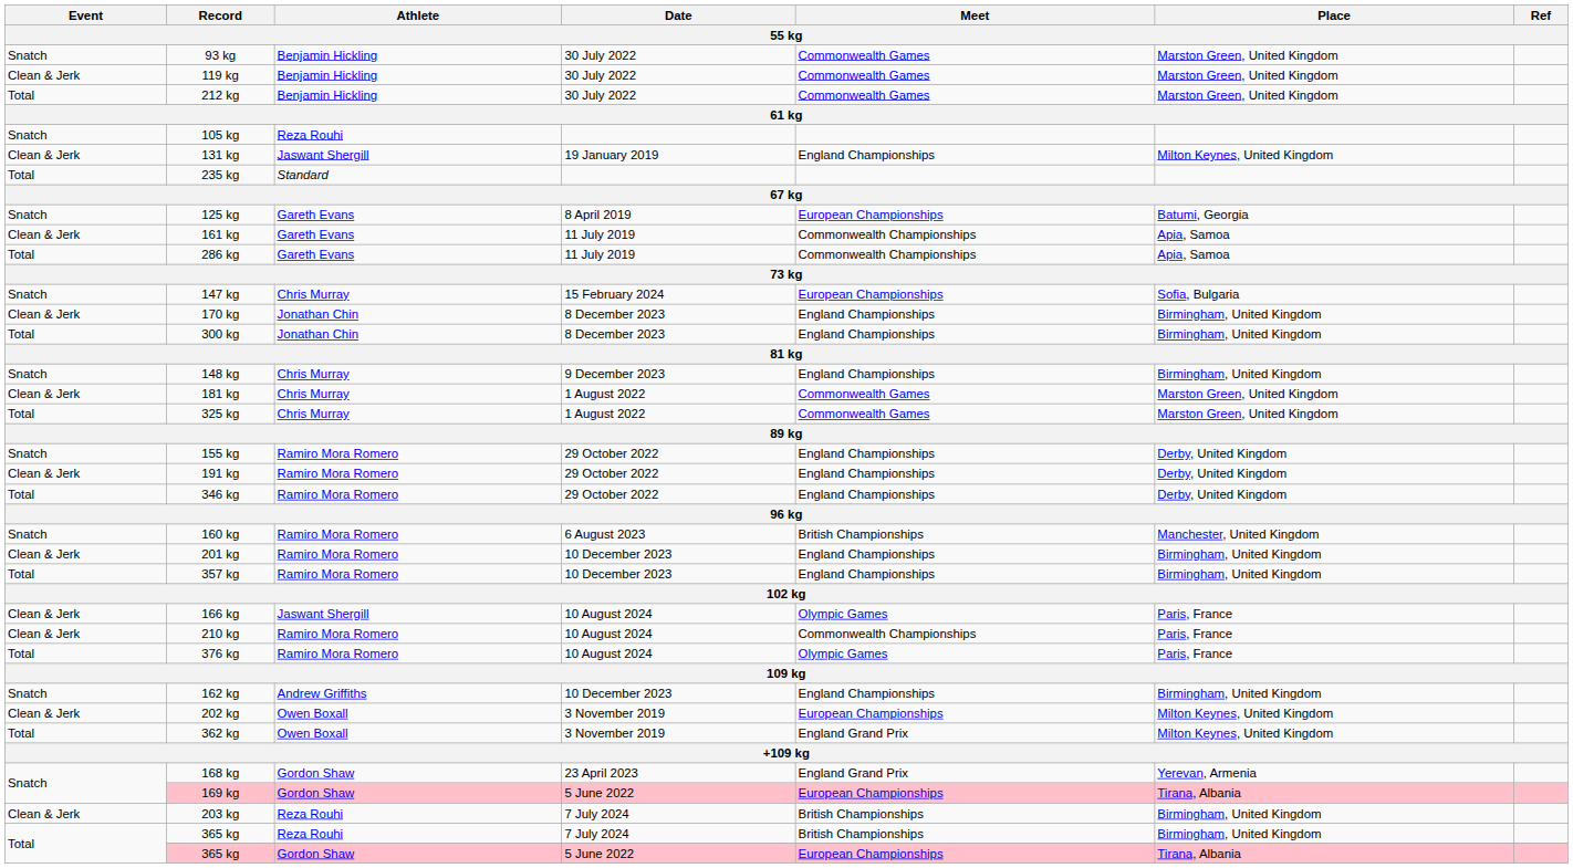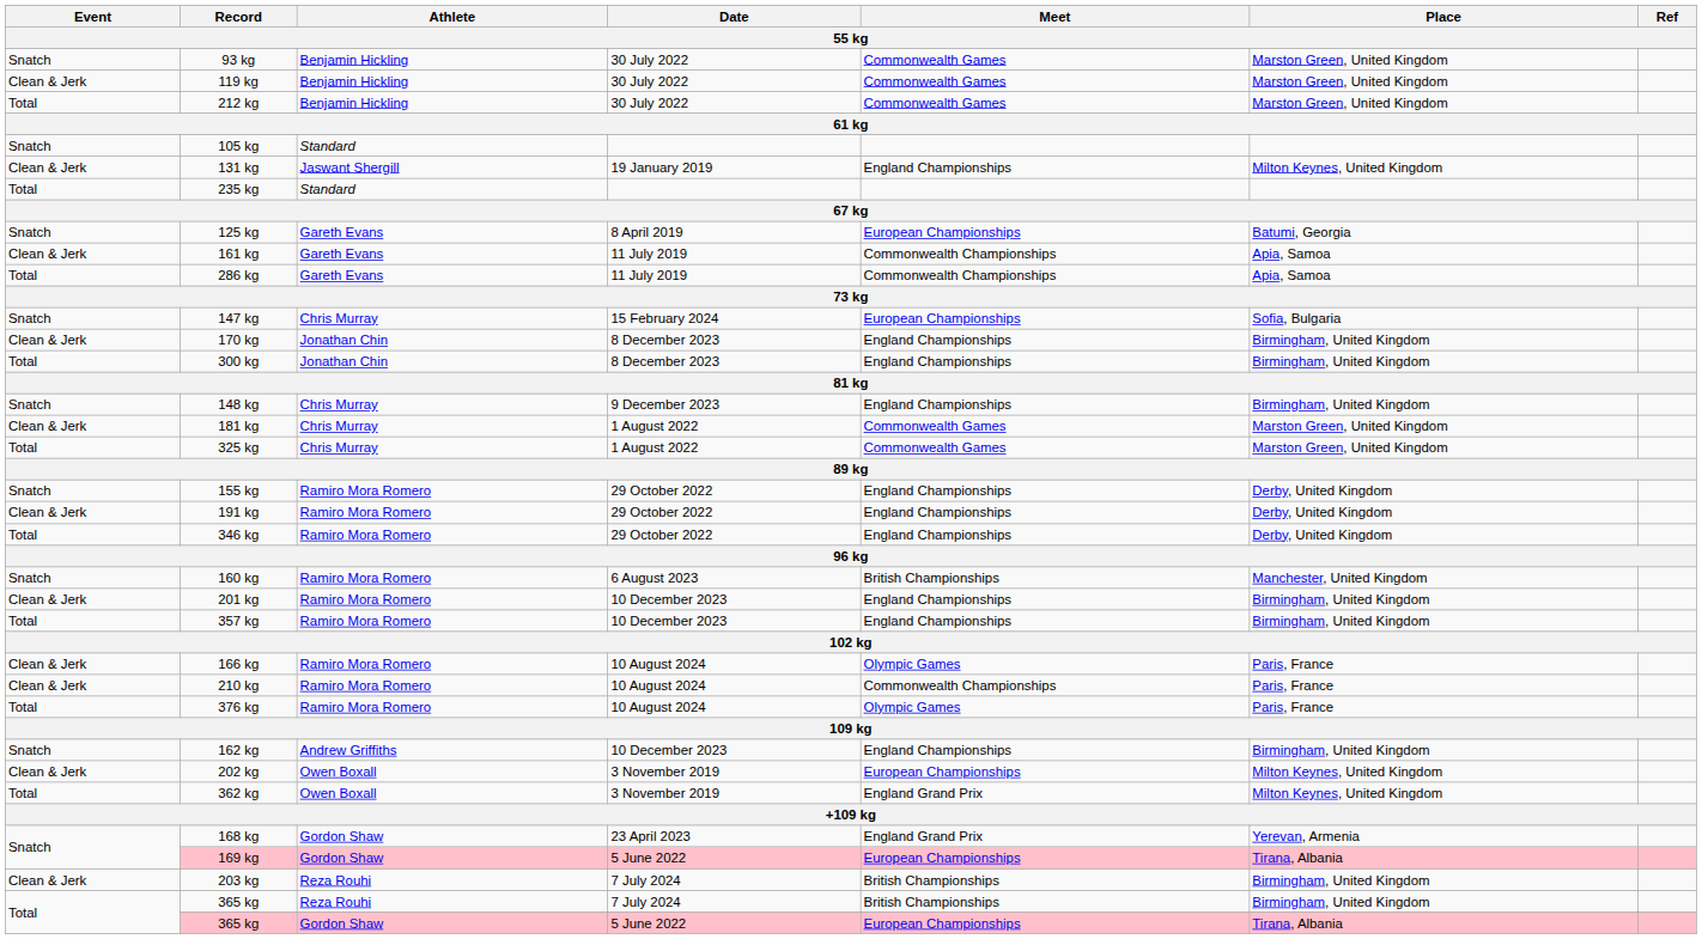 <table class="wikitable" style="font-size:95%; width: 95%;">
 <tr>
 <th width=9%>Event</th>
 <th width=6%>Record</th>
 <th width=16%>Athlete</th>
 <th width=13%>Date</th>
 <th width=20%>Meet</th>
 <th width=20%>Place</th>
 <th width=3%>Ref</th>
 </tr>
 <tr bgcolor="#DDDDDD">
 <th colspan="7">55 kg</th>
 </tr>
 <tr>
 <td>Snatch</td>
 <td align=center>93 kg</td>
 <td><a href='#'>Benjamin Hickling</a></td>
 <td>30 July 2022</td>
 <td><a href='#'>Commonwealth Games</a></td>
 <td><a href='#'>Marston Green</a>, United Kingdom</td>
 <td></td>
 </tr>
 <tr>
 <td>Clean & Jerk</td>
 <td align=center>119 kg</td>
 <td><a href='#'>Benjamin Hickling</a></td>
 <td>30 July 2022</td>
 <td><a href='#'>Commonwealth Games</a></td>
 <td><a href='#'>Marston Green</a>, United Kingdom</td>
 <td></td>
 </tr>
 <tr>
 <td>Total</td>
 <td align=center>212 kg </td>
 <td><a href='#'>Benjamin Hickling</a></td>
 <td>30 July 2022</td>
 <td><a href='#'>Commonwealth Games</a></td>
 <td><a href='#'>Marston Green</a>, United Kingdom</td>
 <td></td>
 </tr>
 <tr bgcolor="#DDDDDD">
 <th colspan="7">61 kg</th>
 </tr>
 <tr>
 <td>Snatch</td>
 <td align=center>105 kg</td>
-<td><a href='#'>Reza Rouhi</a></td>
+<td><em>Standard</em></td>
 <td></td>
 <td></td>
 <td></td>
 <td></td>
 </tr>
 <tr>
 <td>Clean & Jerk</td>
 <td align=center>131 kg</td>
 <td><a href='#'>Jaswant Shergill</a></td>
 <td>19 January 2019</td>
 <td>England Championships</td>
 <td><a href='#'>Milton Keynes</a>, United Kingdom</td>
 <td></td>
 </tr>
 <tr>
 <td>Total</td>
 <td align=center>235 kg</td>
 <td><em>Standard</em></td>
 <td></td>
 <td></td>
 <td></td>
 <td></td>
 </tr>
 <tr bgcolor="#DDDDDD">
 <th colspan="7">67 kg</th>
 </tr>
 <tr>
 <td>Snatch</td>
 <td align=center>125 kg</td>
 <td><a href='#'>Gareth Evans</a></td>
 <td>8 April 2019</td>
 <td><a href='#'>European Championships</a></td>
 <td><a href='#'>Batumi</a>, Georgia</td>
 <td></td>
 </tr>
 <tr>
 <td>Clean & Jerk</td>
 <td align=center>161 kg</td>
 <td><a href='#'>Gareth Evans</a></td>
 <td>11 July 2019</td>
 <td>Commonwealth Championships</td>
 <td><a href='#'>Apia</a>, Samoa</td>
 <td></td>
 </tr>
 <tr>
 <td>Total</td>
 <td align=center>286 kg</td>
 <td><a href='#'>Gareth Evans</a></td>
 <td>11 July 2019</td>
 <td>Commonwealth Championships</td>
 <td><a href='#'>Apia</a>, Samoa</td>
 <td></td>
 </tr>
 <tr bgcolor="#DDDDDD">
 <th colspan="7">73 kg</th>
 </tr>
 <tr>
 <td>Snatch</td>
 <td align=center>147 kg</td>
 <td><a href='#'>Chris Murray</a></td>
 <td>15 February 2024</td>
 <td><a href='#'>European Championships</a></td>
 <td><a href='#'>Sofia</a>, Bulgaria</td>
 <td></td>
 </tr>
 <tr>
 <td>Clean & Jerk</td>
 <td align=center>170 kg</td>
 <td><a href='#'>Jonathan Chin</a></td>
 <td>8 December 2023</td>
 <td>England Championships</td>
 <td><a href='#'>Birmingham</a>, United Kingdom</td>
 <td></td>
 </tr>
 <tr>
 <td>Total</td>
 <td align=center>300 kg</td>
 <td><a href='#'>Jonathan Chin</a></td>
 <td>8 December 2023</td>
 <td>England Championships</td>
 <td><a href='#'>Birmingham</a>, United Kingdom</td>
 <td></td>
 </tr>
 <tr bgcolor="#DDDDDD">
 <th colspan="7">81 kg</th>
 </tr>
 <tr>
 <td>Snatch</td>
 <td align=center>148 kg</td>
 <td><a href='#'>Chris Murray</a></td>
 <td>9 December 2023</td>
 <td>England Championships</td>
 <td><a href='#'>Birmingham</a>, United Kingdom</td>
 <td></td>
 </tr>
 <tr>
 <td>Clean & Jerk</td>
 <td align=center>181 kg</td>
 <td><a href='#'>Chris Murray</a></td>
 <td>1 August 2022</td>
 <td><a href='#'>Commonwealth Games</a></td>
 <td><a href='#'>Marston Green</a>, United Kingdom</td>
 <td></td>
 </tr>
 <tr>
 <td>Total</td>
 <td align=center>325 kg</td>
 <td><a href='#'>Chris Murray</a></td>
 <td>1 August 2022</td>
 <td><a href='#'>Commonwealth Games</a></td>
 <td><a href='#'>Marston Green</a>, United Kingdom</td>
 <td></td>
 </tr>
 <tr bgcolor="#DDDDDD">
 <th colspan="7">89 kg</th>
 </tr>
 <tr>
 <td>Snatch</td>
 <td align=center>155 kg</td>
 <td><a href='#'>Ramiro Mora Romero</a></td>
 <td>29 October 2022</td>
 <td>England Championships</td>
 <td><a href='#'>Derby</a>, United Kingdom</td>
 <td></td>
 </tr>
 <tr>
 <td>Clean & Jerk</td>
 <td align=center>191 kg</td>
 <td><a href='#'>Ramiro Mora Romero</a></td>
 <td>29 October 2022</td>
 <td>England Championships</td>
 <td><a href='#'>Derby</a>, United Kingdom</td>
 <td></td>
 </tr>
 <tr>
 <td>Total</td>
 <td align=center>346 kg</td>
 <td><a href='#'>Ramiro Mora Romero</a></td>
 <td>29 October 2022</td>
 <td>England Championships</td>
 <td><a href='#'>Derby</a>, United Kingdom</td>
 <td></td>
 </tr>
 <tr bgcolor="#DDDDDD">
 <th colspan="7">96 kg</th>
 </tr>
 <tr>
 <td>Snatch</td>
 <td align=center>160 kg</td>
 <td><a href='#'>Ramiro Mora Romero</a></td>
 <td>6 August 2023</td>
 <td>British Championships</td>
 <td><a href='#'>Manchester</a>, United Kingdom</td>
 <td></td>
 </tr>
 <tr>
 <td>Clean & Jerk</td>
 <td align=center>201 kg</td>
 <td><a href='#'>Ramiro Mora Romero</a></td>
 <td>10 December 2023</td>
 <td>England Championships</td>
 <td><a href='#'>Birmingham</a>, United Kingdom</td>
 <td></td>
 </tr>
 <tr>
 <td>Total</td>
 <td align=center>357 kg</td>
 <td><a href='#'>Ramiro Mora Romero</a></td>
 <td>10 December 2023</td>
 <td>England Championships</td>
 <td><a href='#'>Birmingham</a>, United Kingdom</td>
 <td></td>
 </tr>
 <tr bgcolor="#DDDDDD">
 <th colspan="7">102 kg</th>
 </tr>
 <tr>
 <td>Clean & Jerk</td>
 <td align=center>166 kg</td>
-<td><a href='#'>Jaswant Shergill</a></td>
+<td><a href='#'>Ramiro Mora Romero</a></td>
 <td>10 August 2024</td>
 <td><a href='#'>Olympic Games</a></td>
 <td><a href='#'>Paris</a>, France</td>
 <td></td>
 </tr>
 <tr>
 <td>Clean & Jerk</td>
 <td align=center>210 kg</td>
 <td><a href='#'>Ramiro Mora Romero</a></td>
 <td>10 August 2024</td>
 <td>Commonwealth Championships</td>
 <td><a href='#'>Paris</a>, France</td>
 <td></td>
 </tr>
 <tr>
 <td>Total</td>
 <td align=center>376 kg</td>
 <td><a href='#'>Ramiro Mora Romero</a></td>
 <td>10 August 2024</td>
 <td><a href='#'>Olympic Games</a></td>
 <td><a href='#'>Paris</a>, France</td>
 <td></td>
 </tr>
 <tr bgcolor="#DDDDDD">
 <th colspan="7">109 kg</th>
 </tr>
 <tr>
 <td>Snatch</td>
 <td align=center>162 kg</td>
 <td><a href='#'>Andrew Griffiths</a></td>
 <td>10 December 2023</td>
 <td>England Championships</td>
 <td><a href='#'>Birmingham</a>, United Kingdom</td>
 <td></td>
 </tr>
 <tr>
 <td>Clean & Jerk</td>
 <td align=center>202 kg</td>
 <td><a href='#'>Owen Boxall</a></td>
 <td>3 November 2019</td>
 <td><a href='#'>European Championships</a></td>
 <td><a href='#'>Milton Keynes</a>, United Kingdom</td>
 <td></td>
 </tr>
 <tr>
 <td>Total</td>
 <td align=center>362 kg</td>
 <td><a href='#'>Owen Boxall</a></td>
 <td>3 November 2019</td>
 <td>England Grand Prix</td>
 <td><a href='#'>Milton Keynes</a>, United Kingdom</td>
 <td></td>
 </tr>
 <tr bgcolor="#DDDDDD">
 <th colspan="7">+109 kg</th>
 </tr>
 <tr>
 <td rowspan="2">Snatch</td>
 <td align=center>168 kg</td>
 <td><a href='#'>Gordon Shaw</a></td>
 <td>23 April 2023</td>
 <td>England Grand Prix</td>
 <td><a href='#'>Yerevan</a>, Armenia</td>
 <td></td>
 </tr>
 <tr style="background:pink">
 <td align=center>169 kg</td>
 <td><a href='#'>Gordon Shaw</a></td>
 <td>5 June 2022</td>
 <td><a href='#'>European Championships</a></td>
 <td><a href='#'>Tirana</a>, Albania</td>
 <td></td>
 </tr>
 <tr>
 <td>Clean & Jerk</td>
 <td align=center>203 kg</td>
 <td><a href='#'>Reza Rouhi</a></td>
 <td>7 July 2024</td>
 <td>British Championships</td>
 <td><a href='#'>Birmingham</a>, United Kingdom</td>
 <td></td>
 </tr>
 <tr>
 <td rowspan="2">Total</td>
 <td align=center>365 kg</td>
 <td><a href='#'>Reza Rouhi</a></td>
 <td>7 July 2024</td>
 <td>British Championships</td>
 <td><a href='#'>Birmingham</a>, United Kingdom</td>
 <td></td>
 </tr>
 <tr style="background:pink">
 <td align=center>365 kg</td>
 <td><a href='#'>Gordon Shaw</a></td>
 <td>5 June 2022</td>
 <td><a href='#'>European Championships</a></td>
 <td><a href='#'>Tirana</a>, Albania</td>
 <td></td>
 </tr>
 </table>
